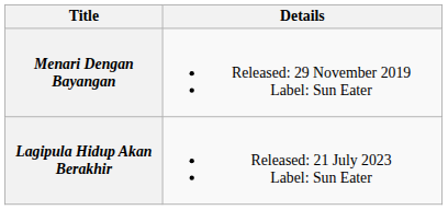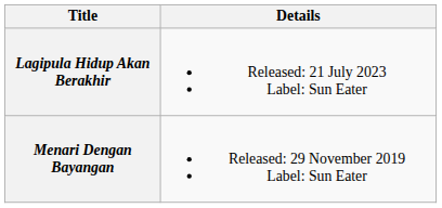 <table class="wikitable plainrowheaders" style="text-align:center;">
 <tr>
 <th scope="col" style="width:10em;">Title</th>
 <th scope="col" style="width:18em;">Details</th>
 </tr>
 <tr>
+<th scope="row"><em>Lagipula Hidup Akan Berakhir</em></th>
+<td><br><ul><li>Released: 21 July 2023</li><li>Label: Sun Eater</li></ul></td>
+</tr>
+<tr>
 <th scope="row"><em>Menari Dengan Bayangan</em></th>
 <td><br><ul><li>Released: 29 November 2019</li><li>Label: Sun Eater</li></ul></td>
 </tr>
-<tr>
-<th scope="row"><em>Lagipula Hidup Akan Berakhir</em></th>
-<td><br><ul><li>Released: 21 July 2023</li><li>Label: Sun Eater</li></ul></td>
-</tr>
 </table>
